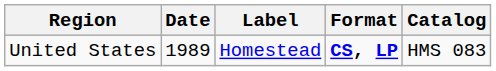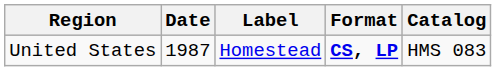 <table class="wikitable">
 <tr>
 <th>Region</th>
 <th>Date</th>
 <th>Label</th>
 <th>Format</th>
 <th>Catalog</th>
 </tr>
 <tr>
 <td>United States</td>
-<td>1989</td>
+<td>1987</td>
 <td><a href='#'>Homestead</a></td>
 <td><strong><a href='#'>CS</a>, <a href='#'>LP</a></strong></td>
 <td>HMS 083</td>
 </tr>
 </table>
